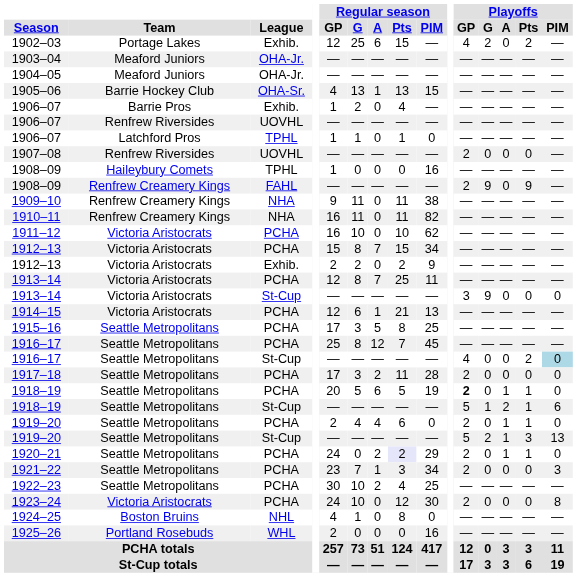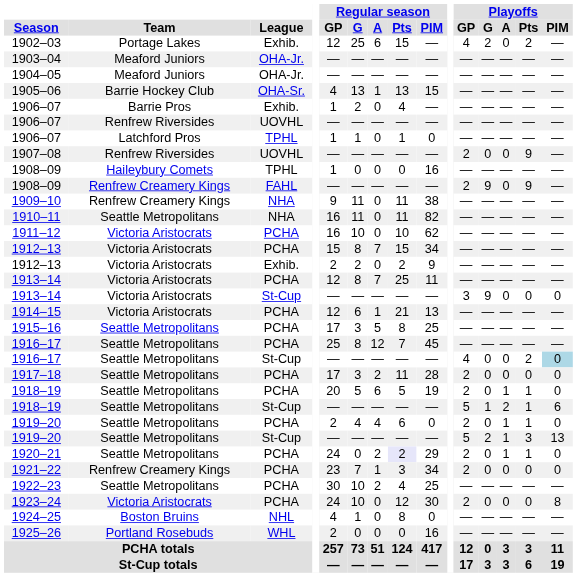 <table border="0" cellpadding="1" cellspacing="0" style="text-align:center; width:45em">
 <tr bgcolor="#e0e0e0">
 <th colspan="3" bgcolor="#ffffff"> </th>
 <th rowspan="99" bgcolor="#ffffff"> </th>
 <th colspan="5"><a href='#'>Regular season</a></th>
 <th rowspan="99" bgcolor="#ffffff"> </th>
 <th colspan="5"><a href='#'>Playoffs</a></th>
 </tr>
 <tr bgcolor="#e0e0e0">
 <th><a href='#'>Season</a></th>
 <th>Team</th>
 <th>League</th>
 <th>GP</th>
 <th><a href='#'>G</a></th>
 <th><a href='#'>A</a></th>
 <th><a href='#'>Pts</a></th>
 <th><a href='#'>PIM</a></th>
 <th>GP</th>
 <th>G</th>
 <th>A</th>
 <th>Pts</th>
 <th>PIM</th>
 </tr>
 <tr>
 <td>1902–03</td>
 <td>Portage Lakes</td>
 <td>Exhib.</td>
 <td>12</td>
 <td>25</td>
 <td>6</td>
 <td>15</td>
 <td>—</td>
 <td>4</td>
 <td>2</td>
 <td>0</td>
 <td>2</td>
 <td>—</td>
 </tr>
 <tr bgcolor="#f0f0f0">
 <td>1903–04</td>
 <td>Meaford Juniors</td>
 <td><a href='#'>OHA-Jr.</a></td>
 <td>—</td>
 <td>—</td>
 <td>—</td>
 <td>—</td>
 <td>—</td>
 <td>—</td>
 <td>—</td>
 <td>—</td>
 <td>—</td>
 <td>—</td>
 </tr>
 <tr>
 <td>1904–05</td>
 <td>Meaford Juniors</td>
 <td>OHA-Jr.</td>
 <td>—</td>
 <td>—</td>
 <td>—</td>
 <td>—</td>
 <td>—</td>
 <td>—</td>
 <td>—</td>
 <td>—</td>
 <td>—</td>
 <td>—</td>
 </tr>
 <tr bgcolor="#f0f0f0">
 <td>1905–06</td>
 <td>Barrie Hockey Club</td>
 <td><a href='#'>OHA-Sr.</a></td>
 <td>4</td>
 <td>13</td>
 <td>1</td>
 <td>13</td>
 <td>15</td>
 <td>—</td>
 <td>—</td>
 <td>—</td>
 <td>—</td>
 <td>—</td>
 </tr>
 <tr>
 <td>1906–07</td>
 <td>Barrie Pros</td>
 <td>Exhib.</td>
 <td>1</td>
 <td>2</td>
 <td>0</td>
 <td>4</td>
 <td>—</td>
 <td>—</td>
 <td>—</td>
 <td>—</td>
 <td>—</td>
 <td>—</td>
 </tr>
 <tr bgcolor="#f0f0f0">
 <td>1906–07</td>
 <td>Renfrew Riversides</td>
 <td>UOVHL</td>
 <td>—</td>
 <td>—</td>
 <td>—</td>
 <td>—</td>
 <td>—</td>
 <td>—</td>
 <td>—</td>
 <td>—</td>
 <td>—</td>
 <td>—</td>
 </tr>
 <tr>
 <td>1906–07</td>
 <td>Latchford Pros</td>
 <td><a href='#'>TPHL</a></td>
 <td>1</td>
 <td>1</td>
 <td>0</td>
 <td>1</td>
 <td>0</td>
 <td>—</td>
 <td>—</td>
 <td>—</td>
 <td>—</td>
 <td>—</td>
 </tr>
 <tr bgcolor="#f0f0f0">
 <td>1907–08</td>
 <td>Renfrew Riversides</td>
 <td>UOVHL</td>
 <td>—</td>
 <td>—</td>
 <td>—</td>
 <td>—</td>
 <td>—</td>
 <td>2</td>
 <td>0</td>
 <td>0</td>
-<td>0</td>
+<td>9</td>
 <td>—</td>
 </tr>
 <tr>
 <td>1908–09</td>
 <td><a href='#'>Haileybury Comets</a></td>
 <td>TPHL</td>
 <td>1</td>
 <td>0</td>
 <td>0</td>
 <td>0</td>
 <td>16</td>
 <td>—</td>
 <td>—</td>
 <td>—</td>
 <td>—</td>
 <td>—</td>
 </tr>
 <tr bgcolor="#f0f0f0">
 <td>1908–09</td>
 <td><a href='#'>Renfrew Creamery Kings</a></td>
 <td><a href='#'>FAHL</a></td>
 <td>—</td>
 <td>—</td>
 <td>—</td>
 <td>—</td>
 <td>—</td>
 <td>2</td>
 <td>9</td>
 <td>0</td>
 <td>9</td>
 <td>—</td>
 </tr>
 <tr>
 <td><a href='#'>1909–10</a></td>
 <td>Renfrew Creamery Kings</td>
 <td><a href='#'>NHA</a></td>
 <td>9</td>
 <td>11</td>
 <td>0</td>
 <td>11</td>
 <td>38</td>
 <td>—</td>
 <td>—</td>
 <td>—</td>
 <td>—</td>
 <td>—</td>
 </tr>
 <tr bgcolor="#f0f0f0">
 <td><a href='#'>1910–11</a></td>
-<td>Renfrew Creamery Kings</td>
+<td>Seattle Metropolitans</td>
 <td>NHA</td>
 <td>16</td>
 <td>11</td>
 <td>0</td>
 <td>11</td>
 <td>82</td>
 <td>—</td>
 <td>—</td>
 <td>—</td>
 <td>—</td>
 <td>—</td>
 </tr>
 <tr>
 <td><a href='#'>1911–12</a></td>
 <td><a href='#'>Victoria Aristocrats</a></td>
 <td><a href='#'>PCHA</a></td>
 <td>16</td>
 <td>10</td>
 <td>0</td>
 <td>10</td>
 <td>62</td>
 <td>—</td>
 <td>—</td>
 <td>—</td>
 <td>—</td>
 <td>—</td>
 </tr>
 <tr bgcolor="#f0f0f0">
 <td><a href='#'>1912–13</a></td>
 <td>Victoria Aristocrats</td>
 <td>PCHA</td>
 <td>15</td>
 <td>8</td>
 <td>7</td>
 <td>15</td>
 <td>34</td>
 <td>—</td>
 <td>—</td>
 <td>—</td>
 <td>—</td>
 <td>—</td>
 </tr>
 <tr>
 <td>1912–13</td>
 <td>Victoria Aristocrats</td>
 <td>Exhib.</td>
 <td>2</td>
 <td>2</td>
 <td>0</td>
 <td>2</td>
 <td>9</td>
 <td>—</td>
 <td>—</td>
 <td>—</td>
 <td>—</td>
 <td>—</td>
 </tr>
 <tr bgcolor="#f0f0f0">
 <td><a href='#'>1913–14</a></td>
 <td>Victoria Aristocrats</td>
 <td>PCHA</td>
 <td>12</td>
 <td>8</td>
 <td>7</td>
 <td>25</td>
 <td>11</td>
 <td>—</td>
 <td>—</td>
 <td>—</td>
 <td>—</td>
 <td>—</td>
 </tr>
 <tr>
 <td><a href='#'>1913–14</a></td>
 <td>Victoria Aristocrats</td>
 <td><a href='#'>St-Cup</a></td>
 <td>—</td>
 <td>—</td>
 <td>—</td>
 <td>—</td>
 <td>—</td>
 <td>3</td>
 <td>9</td>
 <td>0</td>
 <td>0</td>
 <td>0</td>
 </tr>
 <tr bgcolor="#f0f0f0">
 <td><a href='#'>1914–15</a></td>
 <td>Victoria Aristocrats</td>
 <td>PCHA</td>
 <td>12</td>
 <td>6</td>
 <td>1</td>
 <td>21</td>
 <td>13</td>
 <td>—</td>
 <td>—</td>
 <td>—</td>
 <td>—</td>
 <td>—</td>
 </tr>
 <tr>
 <td><a href='#'>1915–16</a></td>
 <td><a href='#'>Seattle Metropolitans</a></td>
 <td>PCHA</td>
 <td>17</td>
 <td>3</td>
 <td>5</td>
 <td>8</td>
 <td>25</td>
 <td>—</td>
 <td>—</td>
 <td>—</td>
 <td>—</td>
 <td>—</td>
 </tr>
 <tr bgcolor="#f0f0f0">
 <td><a href='#'>1916–17</a></td>
 <td>Seattle Metropolitans</td>
 <td>PCHA</td>
 <td>25</td>
 <td>8</td>
 <td>12</td>
 <td>7</td>
 <td>45</td>
 <td>—</td>
 <td>—</td>
 <td>—</td>
 <td>—</td>
 <td>—</td>
 </tr>
 <tr>
 <td><a href='#'>1916–17</a></td>
 <td>Seattle Metropolitans</td>
 <td>St-Cup</td>
 <td>—</td>
 <td>—</td>
 <td>—</td>
 <td>—</td>
 <td>—</td>
 <td>4</td>
 <td>0</td>
 <td>0</td>
 <td>2</td>
 <td style="background: lightblue;">0</td>
 </tr>
 <tr bgcolor="#f0f0f0">
 <td><a href='#'>1917–18</a></td>
 <td>Seattle Metropolitans</td>
 <td>PCHA</td>
 <td>17</td>
 <td>3</td>
 <td>2</td>
 <td>11</td>
 <td>28</td>
 <td>2</td>
 <td>0</td>
 <td>0</td>
 <td>0</td>
 <td>0</td>
 </tr>
 <tr>
 <td><a href='#'>1918–19</a></td>
 <td>Seattle Metropolitans</td>
 <td>PCHA</td>
 <td>20</td>
 <td>5</td>
 <td>6</td>
 <td>5</td>
 <td>19</td>
-<td><strong>2</strong></td>
+<td>2</td>
 <td>0</td>
 <td>1</td>
 <td>1</td>
 <td>0</td>
 </tr>
 <tr bgcolor="#f0f0f0">
 <td><a href='#'>1918–19</a></td>
 <td>Seattle Metropolitans</td>
 <td>St-Cup</td>
 <td>—</td>
 <td>—</td>
 <td>—</td>
 <td>—</td>
 <td>—</td>
 <td>5</td>
 <td>1</td>
 <td>2</td>
 <td>1</td>
 <td>6</td>
 </tr>
 <tr>
 <td><a href='#'>1919–20</a></td>
 <td>Seattle Metropolitans</td>
 <td>PCHA</td>
 <td>2</td>
 <td>4</td>
 <td>4</td>
 <td>6</td>
 <td>0</td>
 <td>2</td>
 <td>0</td>
 <td>1</td>
 <td>1</td>
 <td>0</td>
 </tr>
 <tr bgcolor="#f0f0f0">
 <td><a href='#'>1919–20</a></td>
 <td>Seattle Metropolitans</td>
 <td>St-Cup</td>
 <td>—</td>
 <td>—</td>
 <td>—</td>
 <td>—</td>
 <td>—</td>
 <td>5</td>
 <td>2</td>
 <td>1</td>
 <td>3</td>
 <td>13</td>
 </tr>
 <tr>
 <td><a href='#'>1920–21</a></td>
 <td>Seattle Metropolitans</td>
 <td>PCHA</td>
 <td>24</td>
 <td>0</td>
 <td>2</td>
 <td style="background: lavender;">2</td>
 <td>29</td>
 <td>2</td>
 <td>0</td>
 <td>1</td>
 <td>1</td>
 <td>0</td>
 </tr>
 <tr bgcolor="#f0f0f0">
 <td><a href='#'>1921–22</a></td>
-<td>Seattle Metropolitans</td>
+<td>Renfrew Creamery Kings</td>
 <td>PCHA</td>
 <td>23</td>
 <td>7</td>
 <td>1</td>
 <td>3</td>
 <td>34</td>
 <td>2</td>
 <td>0</td>
 <td>0</td>
 <td>0</td>
-<td>3</td>
+<td>0</td>
 </tr>
 <tr>
 <td><a href='#'>1922–23</a></td>
 <td>Seattle Metropolitans</td>
 <td>PCHA</td>
 <td>30</td>
 <td>10</td>
 <td>2</td>
 <td>4</td>
 <td>25</td>
 <td>—</td>
 <td>—</td>
 <td>—</td>
 <td>—</td>
 <td>—</td>
 </tr>
 <tr bgcolor="#f0f0f0">
 <td><a href='#'>1923–24</a></td>
 <td><a href='#'>Victoria Aristocrats</a></td>
 <td>PCHA</td>
 <td>24</td>
 <td>10</td>
 <td>0</td>
 <td>12</td>
 <td>30</td>
 <td>2</td>
 <td>0</td>
 <td>0</td>
 <td>0</td>
 <td>8</td>
 </tr>
 <tr>
 <td><a href='#'>1924–25</a></td>
 <td><a href='#'>Boston Bruins</a></td>
 <td><a href='#'>NHL</a></td>
 <td>4</td>
 <td>1</td>
 <td>0</td>
 <td>8</td>
 <td>0</td>
 <td>—</td>
 <td>—</td>
 <td>—</td>
 <td>—</td>
 <td>—</td>
 </tr>
 <tr bgcolor="#f0f0f0">
 <td><a href='#'>1925–26</a></td>
 <td><a href='#'>Portland Rosebuds</a></td>
 <td><a href='#'>WHL</a></td>
 <td>2</td>
 <td>0</td>
 <td>0</td>
 <td>0</td>
 <td>16</td>
 <td>—</td>
 <td>—</td>
 <td>—</td>
 <td>—</td>
 <td>—</td>
 </tr>
 <tr bgcolor="#e0e0e0">
 <th colspan="3">PCHA totals</th>
 <th>257</th>
 <th>73</th>
 <th>51</th>
 <th>124</th>
 <th>417</th>
 <th>12</th>
 <th>0</th>
 <th>3</th>
 <th>3</th>
 <th>11</th>
 </tr>
 <tr bgcolor="#e0e0e0">
 <th colspan="3">St-Cup totals</th>
 <th>—</th>
 <th>—</th>
 <th>—</th>
 <th>—</th>
 <th>—</th>
 <th>17</th>
 <th>3</th>
 <th>3</th>
 <th>6</th>
 <th>19</th>
 </tr>
 </table>
